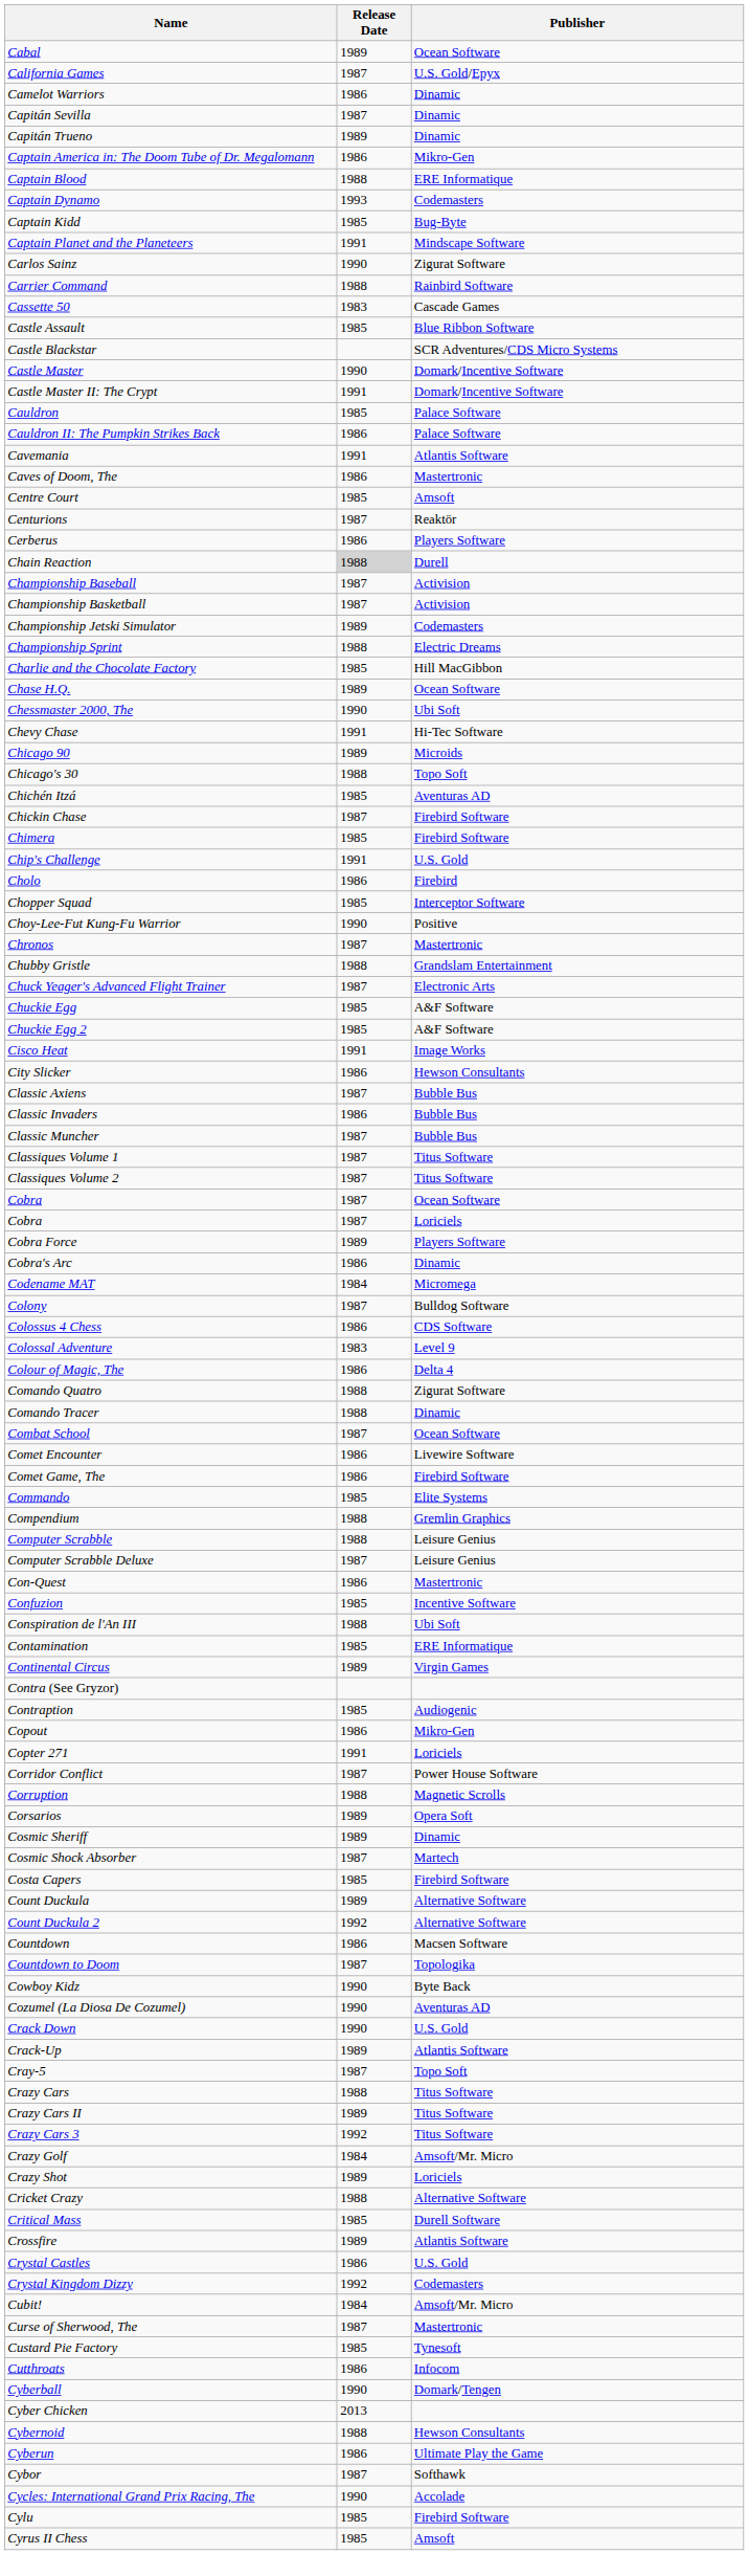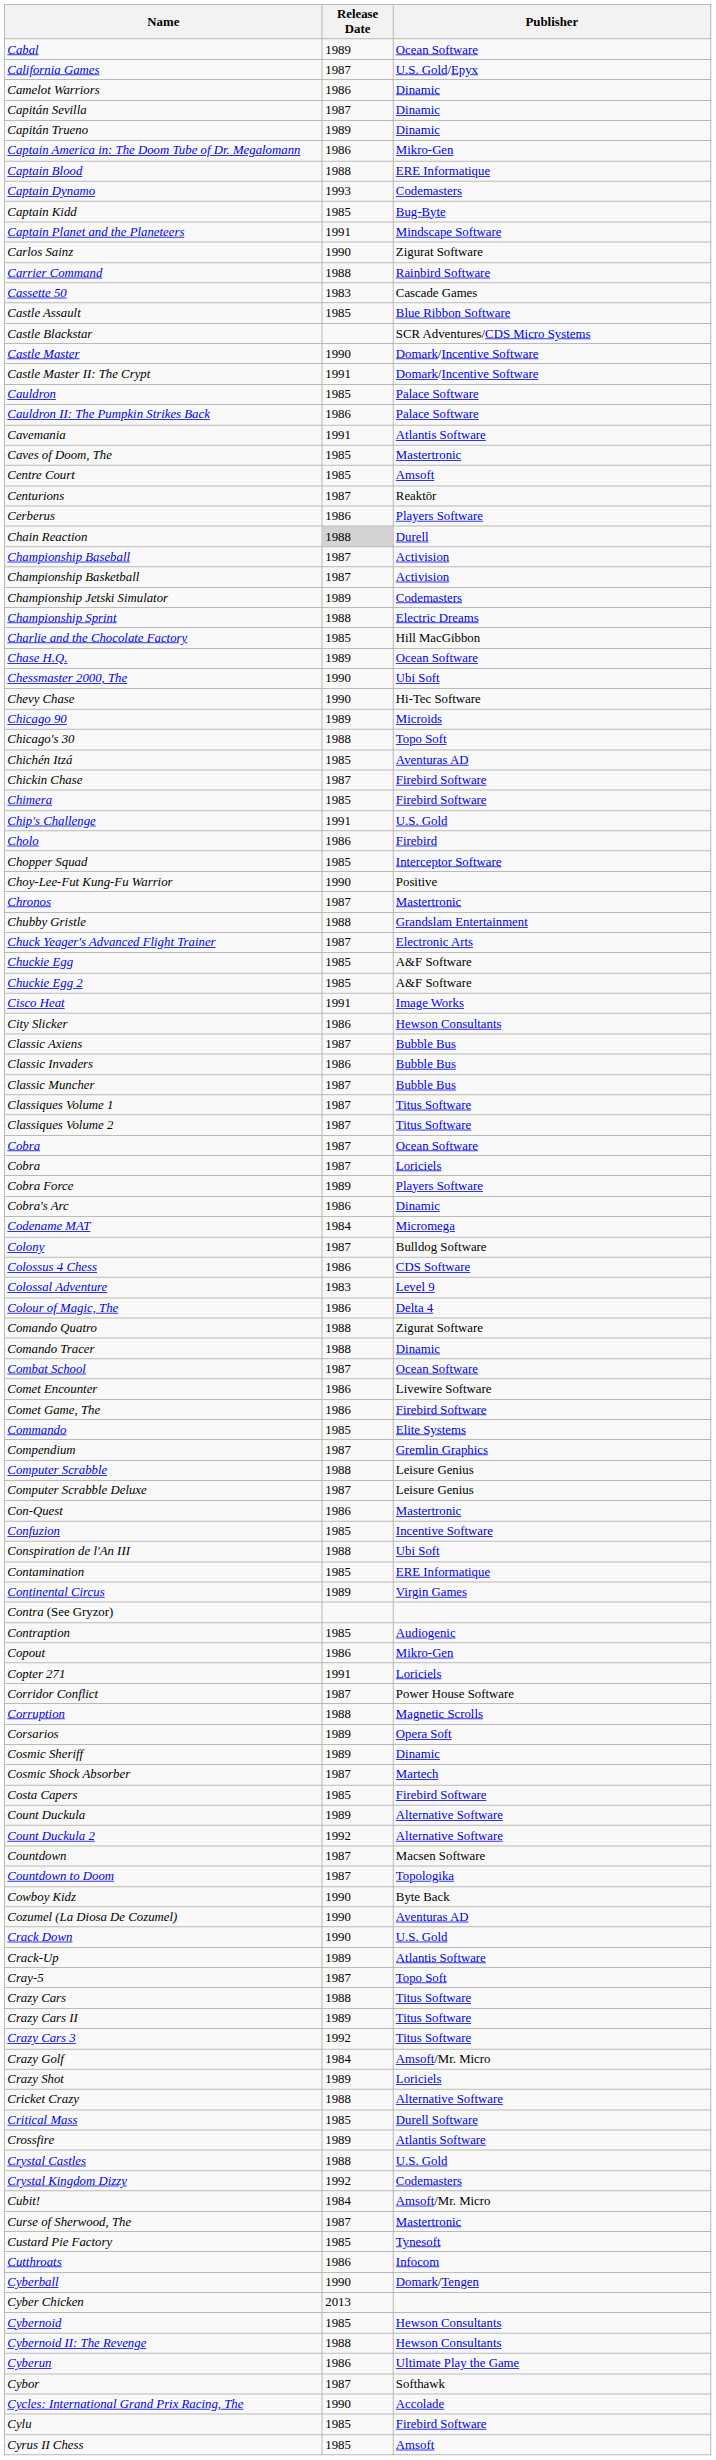 <table class="wikitable sortable" style="width:100%;">
 <tr>
 <th style="width:45%;">Name</th>
 <th style="width:10%;">Release Date</th>
 <th style="width:45%;">Publisher</th>
 </tr>
 <tr>
 <td><em><a href='#'>Cabal</a></em></td>
 <td>1989</td>
 <td><a href='#'>Ocean Software</a></td>
 </tr>
 <tr>
 <td><em><a href='#'>California Games</a></em></td>
 <td>1987</td>
 <td><a href='#'>U.S. Gold</a>/<a href='#'>Epyx</a></td>
 </tr>
 <tr>
 <td><em>Camelot Warriors</em></td>
 <td>1986</td>
 <td><a href='#'>Dinamic</a></td>
 </tr>
 <tr>
 <td><em>Capitán Sevilla</em></td>
 <td>1987</td>
 <td><a href='#'>Dinamic</a></td>
 </tr>
 <tr>
 <td><em>Capitán Trueno</em></td>
 <td>1989</td>
 <td><a href='#'>Dinamic</a></td>
 </tr>
 <tr>
 <td><em><a href='#'>Captain America in: The Doom Tube of Dr. Megalomann</a></em></td>
 <td>1986</td>
 <td><a href='#'>Mikro-Gen</a></td>
 </tr>
 <tr>
 <td><em><a href='#'>Captain Blood</a></em></td>
 <td>1988</td>
 <td><a href='#'>ERE Informatique</a></td>
 </tr>
 <tr>
 <td><em><a href='#'>Captain Dynamo</a></em></td>
 <td>1993</td>
 <td><a href='#'>Codemasters</a></td>
 </tr>
 <tr>
 <td><em>Captain Kidd</em></td>
 <td>1985</td>
 <td><a href='#'>Bug-Byte</a></td>
 </tr>
 <tr>
 <td><em><a href='#'>Captain Planet and the Planeteers</a></em></td>
 <td>1991</td>
 <td><a href='#'>Mindscape Software</a></td>
 </tr>
 <tr>
 <td><em>Carlos Sainz</em></td>
 <td>1990</td>
 <td>Zigurat Software</td>
 </tr>
 <tr>
 <td><em><a href='#'>Carrier Command</a></em></td>
 <td>1988</td>
 <td><a href='#'>Rainbird Software</a></td>
 </tr>
 <tr>
 <td><em><a href='#'>Cassette 50</a></em></td>
 <td>1983</td>
 <td>Cascade Games</td>
 </tr>
 <tr>
 <td><em>Castle Assault</em></td>
 <td>1985</td>
 <td><a href='#'>Blue Ribbon Software</a></td>
 </tr>
 <tr>
 <td><em>Castle Blackstar</em></td>
 <td></td>
 <td>SCR Adventures/<a href='#'>CDS Micro Systems</a></td>
 </tr>
 <tr>
 <td><em><a href='#'>Castle Master</a></em></td>
 <td>1990</td>
 <td><a href='#'>Domark</a>/<a href='#'>Incentive Software</a></td>
 </tr>
 <tr>
 <td><em>Castle Master II: The Crypt</em></td>
 <td>1991</td>
 <td><a href='#'>Domark</a>/<a href='#'>Incentive Software</a></td>
 </tr>
 <tr>
 <td><em><a href='#'>Cauldron</a></em></td>
 <td>1985</td>
 <td><a href='#'>Palace Software</a></td>
 </tr>
 <tr>
 <td><em><a href='#'>Cauldron II: The Pumpkin Strikes Back</a></em></td>
 <td>1986</td>
 <td><a href='#'>Palace Software</a></td>
 </tr>
 <tr>
 <td><em>Cavemania</em></td>
 <td>1991</td>
 <td><a href='#'>Atlantis Software</a></td>
 </tr>
 <tr>
 <td><em>Caves of Doom, The</em></td>
-<td>1986</td>
+<td>1985</td>
 <td><a href='#'>Mastertronic</a></td>
 </tr>
 <tr>
 <td><em>Centre Court</em></td>
 <td>1985</td>
 <td><a href='#'>Amsoft</a></td>
 </tr>
 <tr>
 <td><em>Centurions</em></td>
 <td>1987</td>
 <td>Reaktör</td>
 </tr>
 <tr>
 <td><em>Cerberus</em></td>
 <td>1986</td>
 <td><a href='#'>Players Software</a></td>
 </tr>
 <tr>
 <td><em>Chain Reaction</em></td>
 <td style="background: lightgrey;">1988</td>
 <td><a href='#'>Durell</a></td>
 </tr>
 <tr>
 <td><em><a href='#'>Championship Baseball</a></em></td>
 <td>1987</td>
 <td><a href='#'>Activision</a></td>
 </tr>
 <tr>
 <td><em>Championship Basketball</em></td>
 <td>1987</td>
 <td><a href='#'>Activision</a></td>
 </tr>
 <tr>
 <td><em>Championship Jetski Simulator</em></td>
 <td>1989</td>
 <td><a href='#'>Codemasters</a></td>
 </tr>
 <tr>
 <td><em><a href='#'>Championship Sprint</a></em></td>
 <td>1988</td>
 <td><a href='#'>Electric Dreams</a></td>
 </tr>
 <tr>
 <td><em><a href='#'>Charlie and the Chocolate Factory</a></em></td>
 <td>1985</td>
 <td>Hill MacGibbon</td>
 </tr>
 <tr>
 <td><em><a href='#'>Chase H.Q.</a></em></td>
 <td>1989</td>
 <td><a href='#'>Ocean Software</a></td>
 </tr>
 <tr>
 <td><em><a href='#'>Chessmaster 2000, The</a></em></td>
 <td>1990</td>
 <td><a href='#'>Ubi Soft</a></td>
 </tr>
 <tr>
 <td><em>Chevy Chase</em></td>
-<td>1991</td>
+<td>1990</td>
 <td>Hi-Tec Software</td>
 </tr>
 <tr>
 <td><em><a href='#'>Chicago 90</a></em></td>
 <td>1989</td>
 <td><a href='#'>Microids</a></td>
 </tr>
 <tr>
 <td><em>Chicago's 30</em></td>
 <td>1988</td>
 <td><a href='#'>Topo Soft</a></td>
 </tr>
 <tr>
 <td><em>Chichén Itzá</em></td>
 <td>1985</td>
 <td><a href='#'>Aventuras AD</a></td>
 </tr>
 <tr>
 <td><em>Chickin Chase</em></td>
 <td>1987</td>
 <td><a href='#'>Firebird Software</a></td>
 </tr>
 <tr>
 <td><em><a href='#'>Chimera</a></em></td>
 <td>1985</td>
 <td><a href='#'>Firebird Software</a></td>
 </tr>
 <tr>
 <td><em><a href='#'>Chip's Challenge</a></em></td>
 <td>1991</td>
 <td><a href='#'>U.S. Gold</a></td>
 </tr>
 <tr>
 <td><em><a href='#'>Cholo</a></em></td>
 <td>1986</td>
 <td><a href='#'>Firebird</a></td>
 </tr>
 <tr>
 <td><em>Chopper Squad</em></td>
 <td>1985</td>
 <td><a href='#'>Interceptor Software</a></td>
 </tr>
 <tr>
 <td><em>Choy-Lee-Fut Kung-Fu Warrior</em></td>
 <td>1990</td>
 <td>Positive</td>
 </tr>
 <tr>
 <td><em><a href='#'>Chronos</a></em></td>
 <td>1987</td>
 <td><a href='#'>Mastertronic</a></td>
 </tr>
 <tr>
 <td><em>Chubby Gristle</em></td>
 <td>1988</td>
 <td><a href='#'>Grandslam Entertainment</a></td>
 </tr>
 <tr>
 <td><em><a href='#'>Chuck Yeager's Advanced Flight Trainer</a></em></td>
 <td>1987</td>
 <td><a href='#'>Electronic Arts</a></td>
 </tr>
 <tr>
 <td><em><a href='#'>Chuckie Egg</a></em></td>
 <td>1985</td>
 <td>A&F Software</td>
 </tr>
 <tr>
 <td><em><a href='#'>Chuckie Egg 2</a></em></td>
 <td>1985</td>
 <td>A&F Software</td>
 </tr>
 <tr>
 <td><em><a href='#'>Cisco Heat</a></em></td>
 <td>1991</td>
 <td><a href='#'>Image Works</a></td>
 </tr>
 <tr>
 <td><em>City Slicker</em></td>
 <td>1986</td>
 <td><a href='#'>Hewson Consultants</a></td>
 </tr>
 <tr>
 <td><em>Classic Axiens</em></td>
 <td>1987</td>
 <td><a href='#'>Bubble Bus</a></td>
 </tr>
 <tr>
 <td><em>Classic Invaders</em></td>
 <td>1986</td>
 <td><a href='#'>Bubble Bus</a></td>
 </tr>
 <tr>
 <td><em>Classic Muncher</em></td>
 <td>1987</td>
 <td><a href='#'>Bubble Bus</a></td>
 </tr>
 <tr>
 <td><em>Classiques Volume 1</em></td>
 <td>1987</td>
 <td><a href='#'>Titus Software</a></td>
 </tr>
 <tr>
 <td><em>Classiques Volume 2</em></td>
 <td>1987</td>
 <td><a href='#'>Titus Software</a></td>
 </tr>
 <tr>
 <td><em><a href='#'>Cobra</a></em></td>
 <td>1987</td>
 <td><a href='#'>Ocean Software</a></td>
 </tr>
 <tr>
 <td><em>Cobra</em></td>
 <td>1987</td>
 <td><a href='#'>Loriciels</a></td>
 </tr>
 <tr>
 <td><em>Cobra Force</em></td>
 <td>1989</td>
 <td><a href='#'>Players Software</a></td>
 </tr>
 <tr>
 <td><em>Cobra's Arc</em></td>
 <td>1986</td>
 <td><a href='#'>Dinamic</a></td>
 </tr>
 <tr>
 <td><em><a href='#'>Codename MAT</a></em></td>
 <td>1984</td>
 <td><a href='#'>Micromega</a></td>
 </tr>
 <tr>
 <td><em><a href='#'>Colony</a></em></td>
 <td>1987</td>
 <td>Bulldog Software</td>
 </tr>
 <tr>
 <td><em><a href='#'>Colossus 4 Chess</a></em></td>
 <td>1986</td>
 <td><a href='#'>CDS Software</a></td>
 </tr>
 <tr>
 <td><em><a href='#'>Colossal Adventure</a></em></td>
 <td>1983</td>
 <td><a href='#'>Level 9</a></td>
 </tr>
 <tr>
 <td><em><a href='#'>Colour of Magic, The</a></em></td>
 <td>1986</td>
 <td><a href='#'>Delta 4</a></td>
 </tr>
 <tr>
 <td><em>Comando Quatro</em></td>
 <td>1988</td>
 <td>Zigurat Software</td>
 </tr>
 <tr>
 <td><em>Comando Tracer</em></td>
 <td>1988</td>
 <td><a href='#'>Dinamic</a></td>
 </tr>
 <tr>
 <td><em><a href='#'>Combat School</a></em></td>
 <td>1987</td>
 <td><a href='#'>Ocean Software</a></td>
 </tr>
 <tr>
 <td><em>Comet Encounter</em></td>
 <td>1986</td>
 <td>Livewire Software</td>
 </tr>
 <tr>
 <td><em>Comet Game, The</em></td>
 <td>1986</td>
 <td><a href='#'>Firebird Software</a></td>
 </tr>
 <tr>
 <td><em><a href='#'>Commando</a></em></td>
 <td>1985</td>
 <td><a href='#'>Elite Systems</a></td>
 </tr>
 <tr>
 <td><em>Compendium</em></td>
-<td>1988</td>
+<td>1987</td>
 <td><a href='#'>Gremlin Graphics</a></td>
 </tr>
 <tr>
 <td><em><a href='#'>Computer Scrabble</a></em></td>
 <td>1988</td>
 <td>Leisure Genius</td>
 </tr>
 <tr>
 <td><em>Computer Scrabble Deluxe</em></td>
 <td>1987</td>
 <td>Leisure Genius</td>
 </tr>
 <tr>
 <td><em>Con-Quest</em></td>
 <td>1986</td>
 <td><a href='#'>Mastertronic</a></td>
 </tr>
 <tr>
 <td><em><a href='#'>Confuzion</a></em></td>
 <td>1985</td>
 <td><a href='#'>Incentive Software</a></td>
 </tr>
 <tr>
 <td><em>Conspiration de l'An III</em></td>
 <td>1988</td>
 <td><a href='#'>Ubi Soft</a></td>
 </tr>
 <tr>
 <td><em>Contamination</em></td>
 <td>1985</td>
 <td><a href='#'>ERE Informatique</a></td>
 </tr>
 <tr>
 <td><em><a href='#'>Continental Circus</a></em></td>
 <td>1989</td>
 <td><a href='#'>Virgin Games</a></td>
 </tr>
 <tr>
 <td><em>Contra</em> (See Gryzor)</td>
 <td></td>
 <td></td>
 </tr>
 <tr>
 <td><em>Contraption</em></td>
 <td>1985</td>
 <td><a href='#'>Audiogenic</a></td>
 </tr>
 <tr>
 <td><em>Copout</em></td>
 <td>1986</td>
 <td><a href='#'>Mikro-Gen</a></td>
 </tr>
 <tr>
 <td><em>Copter 271</em></td>
 <td>1991</td>
 <td><a href='#'>Loriciels</a></td>
 </tr>
 <tr>
 <td><em>Corridor Conflict</em></td>
 <td>1987</td>
 <td>Power House Software</td>
 </tr>
 <tr>
 <td><em><a href='#'>Corruption</a></em></td>
 <td>1988</td>
 <td><a href='#'>Magnetic Scrolls</a></td>
 </tr>
 <tr>
 <td><em>Corsarios</em></td>
 <td>1989</td>
 <td><a href='#'>Opera Soft</a></td>
 </tr>
 <tr>
 <td><em>Cosmic Sheriff</em></td>
 <td>1989</td>
 <td><a href='#'>Dinamic</a></td>
 </tr>
 <tr>
 <td><em>Cosmic Shock Absorber</em></td>
 <td>1987</td>
 <td><a href='#'>Martech</a></td>
 </tr>
 <tr>
 <td><em>Costa Capers</em></td>
 <td>1985</td>
 <td><a href='#'>Firebird Software</a></td>
 </tr>
 <tr>
 <td><em>Count Duckula</em></td>
 <td>1989</td>
 <td><a href='#'>Alternative Software</a></td>
 </tr>
 <tr>
 <td><em><a href='#'>Count Duckula 2</a></em></td>
 <td>1992</td>
 <td><a href='#'>Alternative Software</a></td>
 </tr>
 <tr>
 <td><em>Countdown</em></td>
-<td>1986</td>
+<td>1987</td>
 <td>Macsen Software</td>
 </tr>
 <tr>
 <td><em><a href='#'>Countdown to Doom</a></em></td>
 <td>1987</td>
 <td><a href='#'>Topologika</a></td>
 </tr>
 <tr>
 <td><em>Cowboy Kidz</em></td>
 <td>1990</td>
 <td>Byte Back</td>
 </tr>
 <tr>
 <td><em>Cozumel (La Diosa De Cozumel)</em></td>
 <td>1990</td>
 <td><a href='#'>Aventuras AD</a></td>
 </tr>
 <tr>
 <td><em><a href='#'>Crack Down</a></em></td>
 <td>1990</td>
 <td><a href='#'>U.S. Gold</a></td>
 </tr>
 <tr>
 <td><em>Crack-Up</em></td>
 <td>1989</td>
 <td><a href='#'>Atlantis Software</a></td>
 </tr>
 <tr>
 <td><em>Cray-5</em></td>
 <td>1987</td>
 <td><a href='#'>Topo Soft</a></td>
 </tr>
 <tr>
 <td><em>Crazy Cars</em></td>
 <td>1988</td>
 <td><a href='#'>Titus Software</a></td>
 </tr>
 <tr>
 <td><em>Crazy Cars II</em></td>
 <td>1989</td>
 <td><a href='#'>Titus Software</a></td>
 </tr>
 <tr>
 <td><em><a href='#'>Crazy Cars 3</a></em></td>
 <td>1992</td>
 <td><a href='#'>Titus Software</a></td>
 </tr>
 <tr>
 <td><em>Crazy Golf</em></td>
 <td>1984</td>
 <td><a href='#'>Amsoft</a>/Mr. Micro</td>
 </tr>
 <tr>
 <td><em>Crazy Shot</em></td>
 <td>1989</td>
 <td><a href='#'>Loriciels</a></td>
 </tr>
 <tr>
 <td><em>Cricket Crazy</em></td>
 <td>1988</td>
 <td><a href='#'>Alternative Software</a></td>
 </tr>
 <tr>
 <td><em><a href='#'>Critical Mass</a></em></td>
 <td>1985</td>
 <td><a href='#'>Durell Software</a></td>
 </tr>
 <tr>
 <td><em>Crossfire</em></td>
 <td>1989</td>
 <td><a href='#'>Atlantis Software</a></td>
 </tr>
 <tr>
 <td><em><a href='#'>Crystal Castles</a></em></td>
-<td>1986</td>
+<td>1988</td>
 <td><a href='#'>U.S. Gold</a></td>
 </tr>
 <tr>
 <td><em><a href='#'>Crystal Kingdom Dizzy</a></em></td>
 <td>1992</td>
 <td><a href='#'>Codemasters</a></td>
 </tr>
 <tr>
 <td><em>Cubit!</em></td>
 <td>1984</td>
 <td><a href='#'>Amsoft</a>/Mr. Micro</td>
 </tr>
 <tr>
 <td><em>Curse of Sherwood, The</em></td>
 <td>1987</td>
 <td><a href='#'>Mastertronic</a></td>
 </tr>
 <tr>
 <td><em>Custard Pie Factory</em></td>
 <td>1985</td>
 <td><a href='#'>Tynesoft</a></td>
 </tr>
 <tr>
 <td><em><a href='#'>Cutthroats</a></em></td>
 <td>1986</td>
 <td><a href='#'>Infocom</a></td>
 </tr>
 <tr>
 <td><em><a href='#'>Cyberball</a></em></td>
 <td>1990</td>
 <td><a href='#'>Domark</a>/<a href='#'>Tengen</a></td>
 </tr>
 <tr>
 <td><em>Cyber Chicken</em></td>
 <td>2013</td>
 <td></td>
 </tr>
 <tr>
 <td><em><a href='#'>Cybernoid</a></em></td>
+<td>1985</td>
+<td><a href='#'>Hewson Consultants</a></td>
+</tr>
+<tr>
+<td><em><a href='#'>Cybernoid II: The Revenge</a></em></td>
 <td>1988</td>
 <td><a href='#'>Hewson Consultants</a></td>
 </tr>
 <tr>
 <td><em><a href='#'>Cyberun</a></em></td>
 <td>1986</td>
 <td><a href='#'>Ultimate Play the Game</a></td>
 </tr>
 <tr>
 <td><em>Cybor</em></td>
 <td>1987</td>
 <td>Softhawk</td>
 </tr>
 <tr>
 <td><em><a href='#'>Cycles: International Grand Prix Racing, The</a></em></td>
 <td>1990</td>
 <td><a href='#'>Accolade</a></td>
 </tr>
 <tr>
 <td><em>Cylu</em></td>
 <td>1985</td>
 <td><a href='#'>Firebird Software</a></td>
 </tr>
 <tr>
 <td><em>Cyrus II Chess</em></td>
 <td>1985</td>
 <td><a href='#'>Amsoft</a></td>
 </tr>
 </table>
